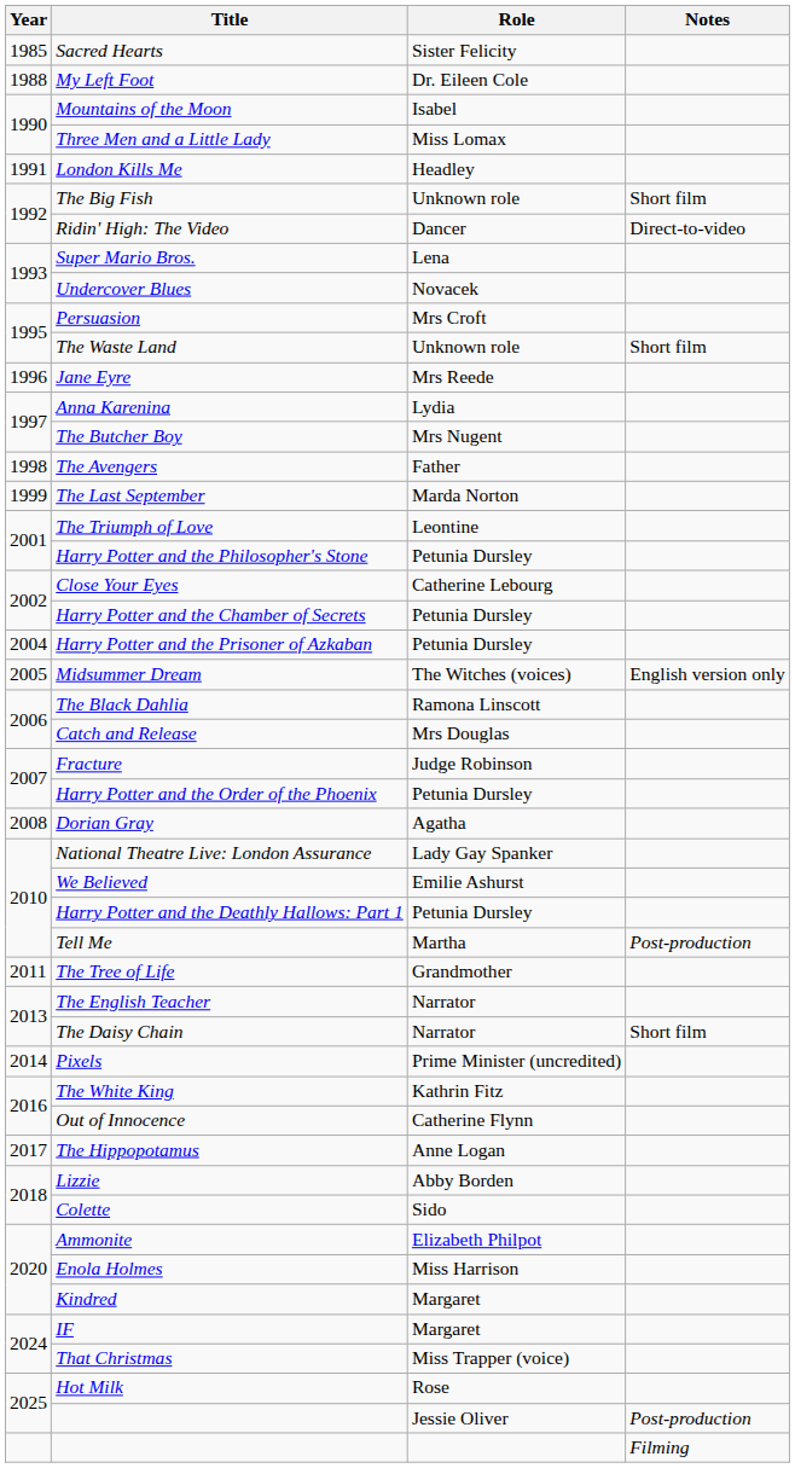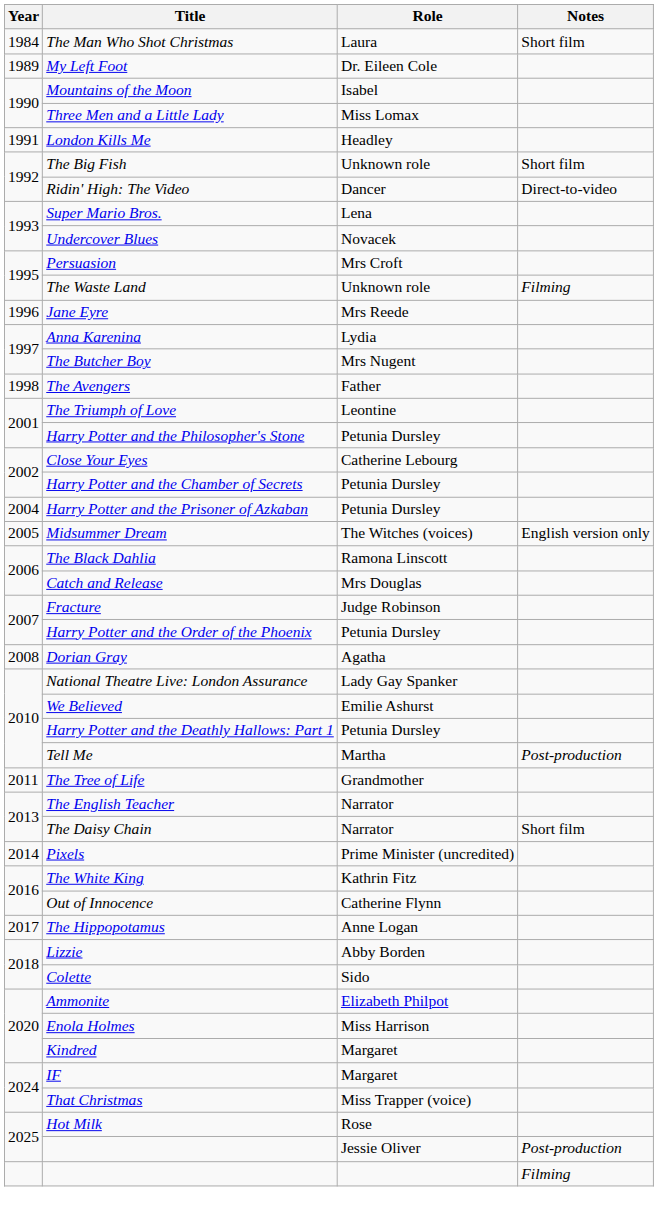 <table class="wikitable sortable">
 <tr>
 <th>Year</th>
 <th>Title</th>
 <th>Role</th>
 <th class="unsortable">Notes</th>
 </tr>
 <tr>
-<td>1985</td>
-<td><em>Sacred Hearts</em></td>
-<td>Sister Felicity</td>
-<td></td>
+<td>1984</td>
+<td><em>The Man Who Shot Christmas</em></td>
+<td>Laura</td>
+<td>Short film</td>
 </tr>
 <tr>
-<td>1988</td>
+<td>1989</td>
 <td><em><a href='#'>My Left Foot</a></em></td>
 <td>Dr. Eileen Cole</td>
 <td></td>
 </tr>
 <tr>
 <td rowspan="2">1990</td>
 <td><em><a href='#'>Mountains of the Moon</a></em></td>
 <td>Isabel</td>
 <td></td>
 </tr>
 <tr>
 <td><em><a href='#'>Three Men and a Little Lady</a></em></td>
 <td>Miss Lomax</td>
 <td></td>
 </tr>
 <tr>
 <td>1991</td>
 <td><em><a href='#'>London Kills Me</a></em></td>
 <td>Headley</td>
 <td></td>
 </tr>
 <tr>
 <td rowspan="2">1992</td>
 <td><em>The Big Fish</em></td>
 <td>Unknown role</td>
 <td>Short film</td>
 </tr>
 <tr>
 <td><em>Ridin' High: The Video</em></td>
 <td>Dancer</td>
 <td>Direct-to-video</td>
 </tr>
 <tr>
 <td rowspan="2">1993</td>
 <td><em><a href='#'>Super Mario Bros.</a></em></td>
 <td>Lena</td>
 <td></td>
 </tr>
 <tr>
 <td><em><a href='#'>Undercover Blues</a></em></td>
 <td>Novacek</td>
 <td></td>
 </tr>
 <tr>
 <td rowspan="2">1995</td>
 <td><em><a href='#'>Persuasion</a></em></td>
 <td>Mrs Croft</td>
 <td></td>
 </tr>
 <tr>
 <td><em>The Waste Land</em></td>
 <td>Unknown role</td>
-<td>Short film</td>
+<td><em>Filming</em></td>
 </tr>
 <tr>
 <td>1996</td>
 <td><em><a href='#'>Jane Eyre</a></em></td>
 <td>Mrs Reede</td>
 <td></td>
 </tr>
 <tr>
 <td rowspan="2">1997</td>
 <td><em><a href='#'>Anna Karenina</a></em></td>
 <td>Lydia</td>
 <td></td>
 </tr>
 <tr>
 <td><em><a href='#'>The Butcher Boy</a></em></td>
 <td>Mrs Nugent</td>
 <td></td>
 </tr>
 <tr>
 <td>1998</td>
 <td><em><a href='#'>The Avengers</a></em></td>
 <td>Father</td>
-<td></td>
-</tr>
-<tr>
-<td>1999</td>
-<td><em><a href='#'>The Last September</a></em></td>
-<td>Marda Norton</td>
 <td></td>
 </tr>
 <tr>
 <td rowspan="2">2001</td>
 <td><em><a href='#'>The Triumph of Love</a></em></td>
 <td>Leontine</td>
 <td></td>
 </tr>
 <tr>
 <td><em><a href='#'>Harry Potter and the Philosopher's Stone</a></em></td>
 <td>Petunia Dursley</td>
 <td></td>
 </tr>
 <tr>
 <td rowspan="2">2002</td>
 <td><em><a href='#'>Close Your Eyes</a></em></td>
 <td>Catherine Lebourg</td>
 <td></td>
 </tr>
 <tr>
 <td><em><a href='#'>Harry Potter and the Chamber of Secrets</a></em></td>
 <td>Petunia Dursley</td>
 <td></td>
 </tr>
 <tr>
 <td>2004</td>
 <td><em><a href='#'>Harry Potter and the Prisoner of Azkaban</a></em></td>
 <td>Petunia Dursley</td>
 <td></td>
 </tr>
 <tr>
 <td>2005</td>
 <td><em><a href='#'>Midsummer Dream</a></em></td>
 <td>The Witches (voices)</td>
 <td>English version only</td>
 </tr>
 <tr>
 <td rowspan="2">2006</td>
 <td><em><a href='#'>The Black Dahlia</a></em></td>
 <td>Ramona Linscott</td>
 <td></td>
 </tr>
 <tr>
 <td><em><a href='#'>Catch and Release</a></em></td>
 <td>Mrs Douglas</td>
 <td></td>
 </tr>
 <tr>
 <td rowspan="2">2007</td>
 <td><em><a href='#'>Fracture</a></em></td>
 <td>Judge Robinson</td>
 <td></td>
 </tr>
 <tr>
 <td><em><a href='#'>Harry Potter and the Order of the Phoenix</a></em></td>
 <td>Petunia Dursley</td>
 <td></td>
 </tr>
 <tr>
 <td>2008</td>
 <td><em><a href='#'>Dorian Gray</a></em></td>
 <td>Agatha</td>
 <td></td>
 </tr>
 <tr>
 <td rowspan="4">2010</td>
 <td><em>National Theatre Live: London Assurance</em></td>
 <td>Lady Gay Spanker</td>
 <td></td>
 </tr>
 <tr>
 <td><em><a href='#'>We Believed</a></em></td>
 <td>Emilie Ashurst</td>
 <td></td>
 </tr>
 <tr>
 <td><em><a href='#'>Harry Potter and the Deathly Hallows: Part 1</a></em></td>
 <td>Petunia Dursley</td>
 <td></td>
 </tr>
 <tr>
 <td><em>Tell Me</em></td>
 <td>Martha</td>
 <td><em>Post-production</em></td>
 </tr>
 <tr>
 <td>2011</td>
 <td><em><a href='#'>The Tree of Life</a></em></td>
 <td>Grandmother</td>
 <td></td>
 </tr>
 <tr>
 <td rowspan="2">2013</td>
 <td><em><a href='#'>The English Teacher</a></em></td>
 <td>Narrator</td>
 <td></td>
 </tr>
 <tr>
 <td><em>The Daisy Chain</em></td>
 <td>Narrator</td>
 <td>Short film</td>
 </tr>
 <tr>
 <td>2014</td>
 <td><em><a href='#'>Pixels</a></em></td>
 <td>Prime Minister (uncredited)</td>
 <td></td>
 </tr>
 <tr>
 <td rowspan="2">2016</td>
 <td><em><a href='#'>The White King</a></em></td>
 <td>Kathrin Fitz</td>
 <td></td>
 </tr>
 <tr>
 <td><em>Out of Innocence</em></td>
 <td>Catherine Flynn</td>
 <td></td>
 </tr>
 <tr>
 <td>2017</td>
 <td><em><a href='#'>The Hippopotamus</a></em></td>
 <td>Anne Logan</td>
 <td></td>
 </tr>
 <tr>
 <td rowspan="2">2018</td>
 <td><em><a href='#'>Lizzie</a></em></td>
 <td>Abby Borden</td>
 <td></td>
 </tr>
 <tr>
 <td><em><a href='#'>Colette</a></em></td>
 <td>Sido</td>
 <td></td>
 </tr>
 <tr>
 <td rowspan="3">2020</td>
 <td><em><a href='#'>Ammonite</a></em></td>
 <td><a href='#'>Elizabeth Philpot</a></td>
 <td></td>
 </tr>
 <tr>
 <td><em><a href='#'>Enola Holmes</a></em></td>
 <td>Miss Harrison</td>
 <td></td>
 </tr>
 <tr>
 <td><em><a href='#'>Kindred</a></em></td>
 <td>Margaret</td>
 <td></td>
 </tr>
 <tr>
 <td rowspan=2>2024</td>
 <td><em><a href='#'>IF</a></em></td>
 <td>Margaret</td>
 <td></td>
 </tr>
 <tr>
 <td><em><a href='#'>That Christmas</a></em></td>
 <td>Miss Trapper (voice)</td>
 <td></td>
 </tr>
 <tr>
 <td rowspan=2>2025</td>
 <td><em><a href='#'>Hot Milk</a></em></td>
 <td>Rose</td>
 <td></td>
 </tr>
 <tr>
 <td></td>
 <td>Jessie Oliver</td>
 <td><em>Post-production</em></td>
 </tr>
 <tr>
 <td></td>
 <td></td>
 <td></td>
 <td><em>Filming</em></td>
 </tr>
 </table>
